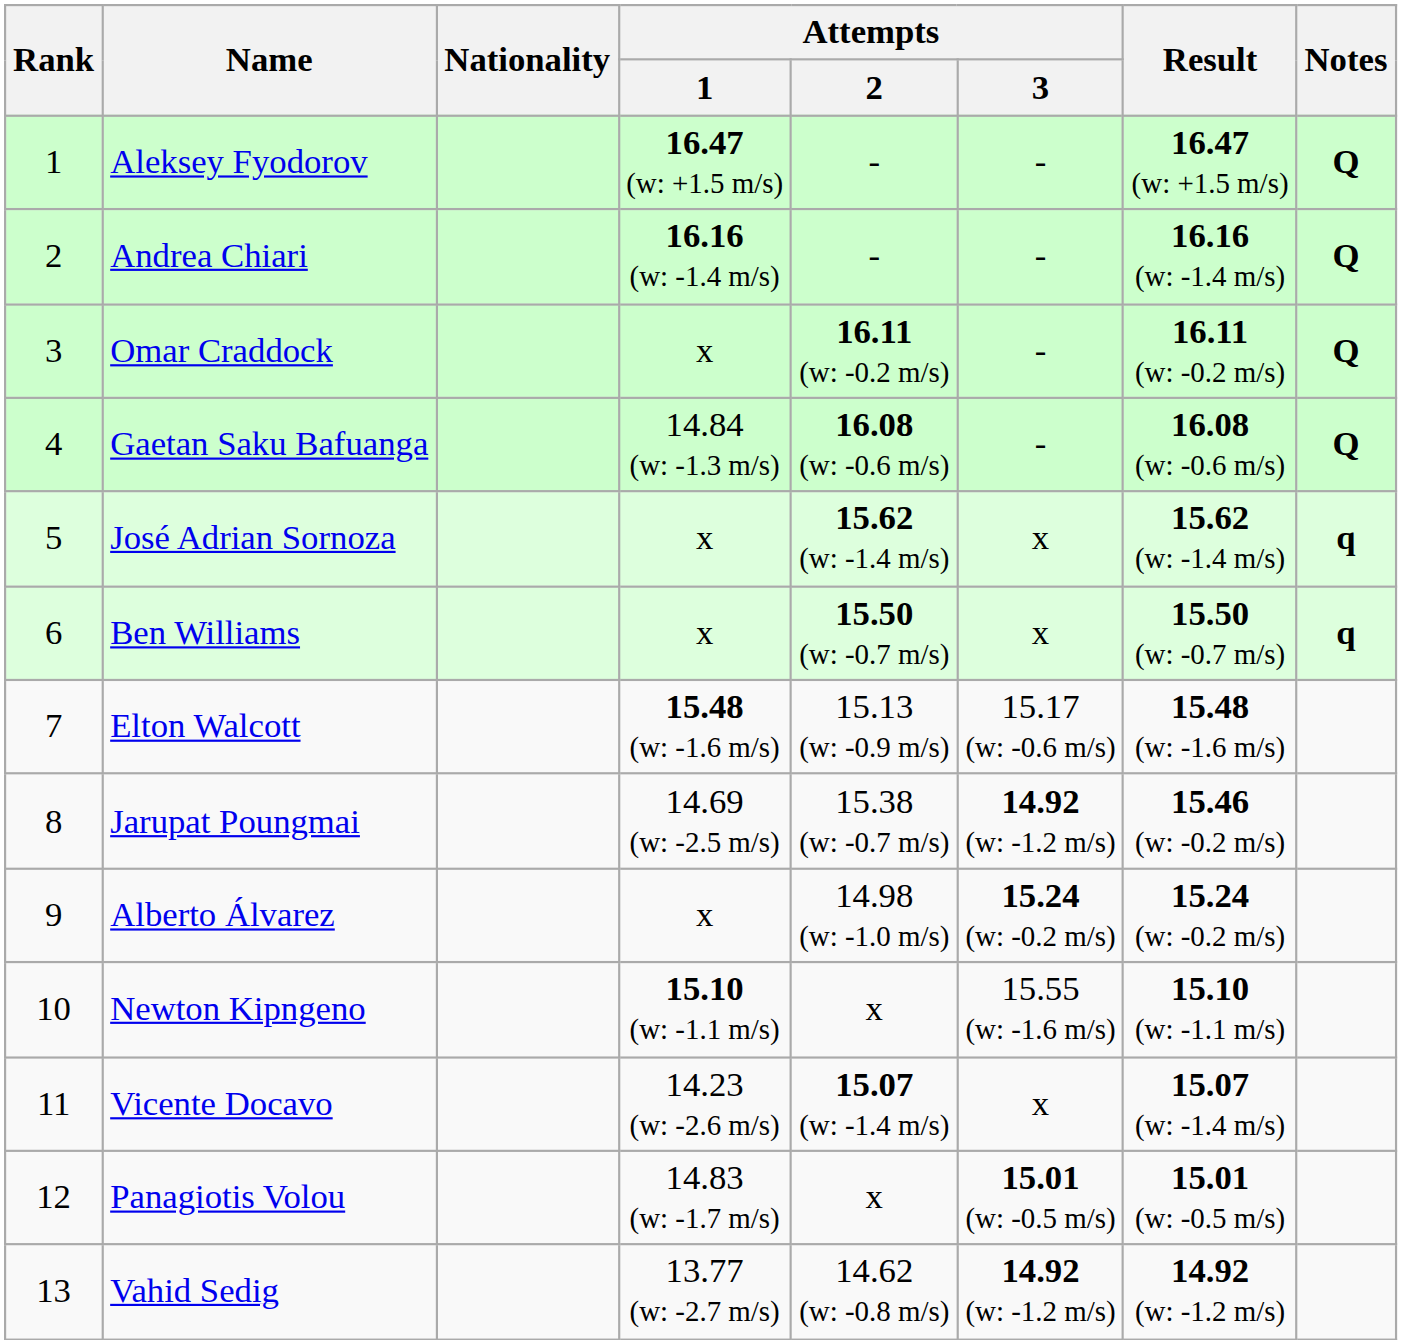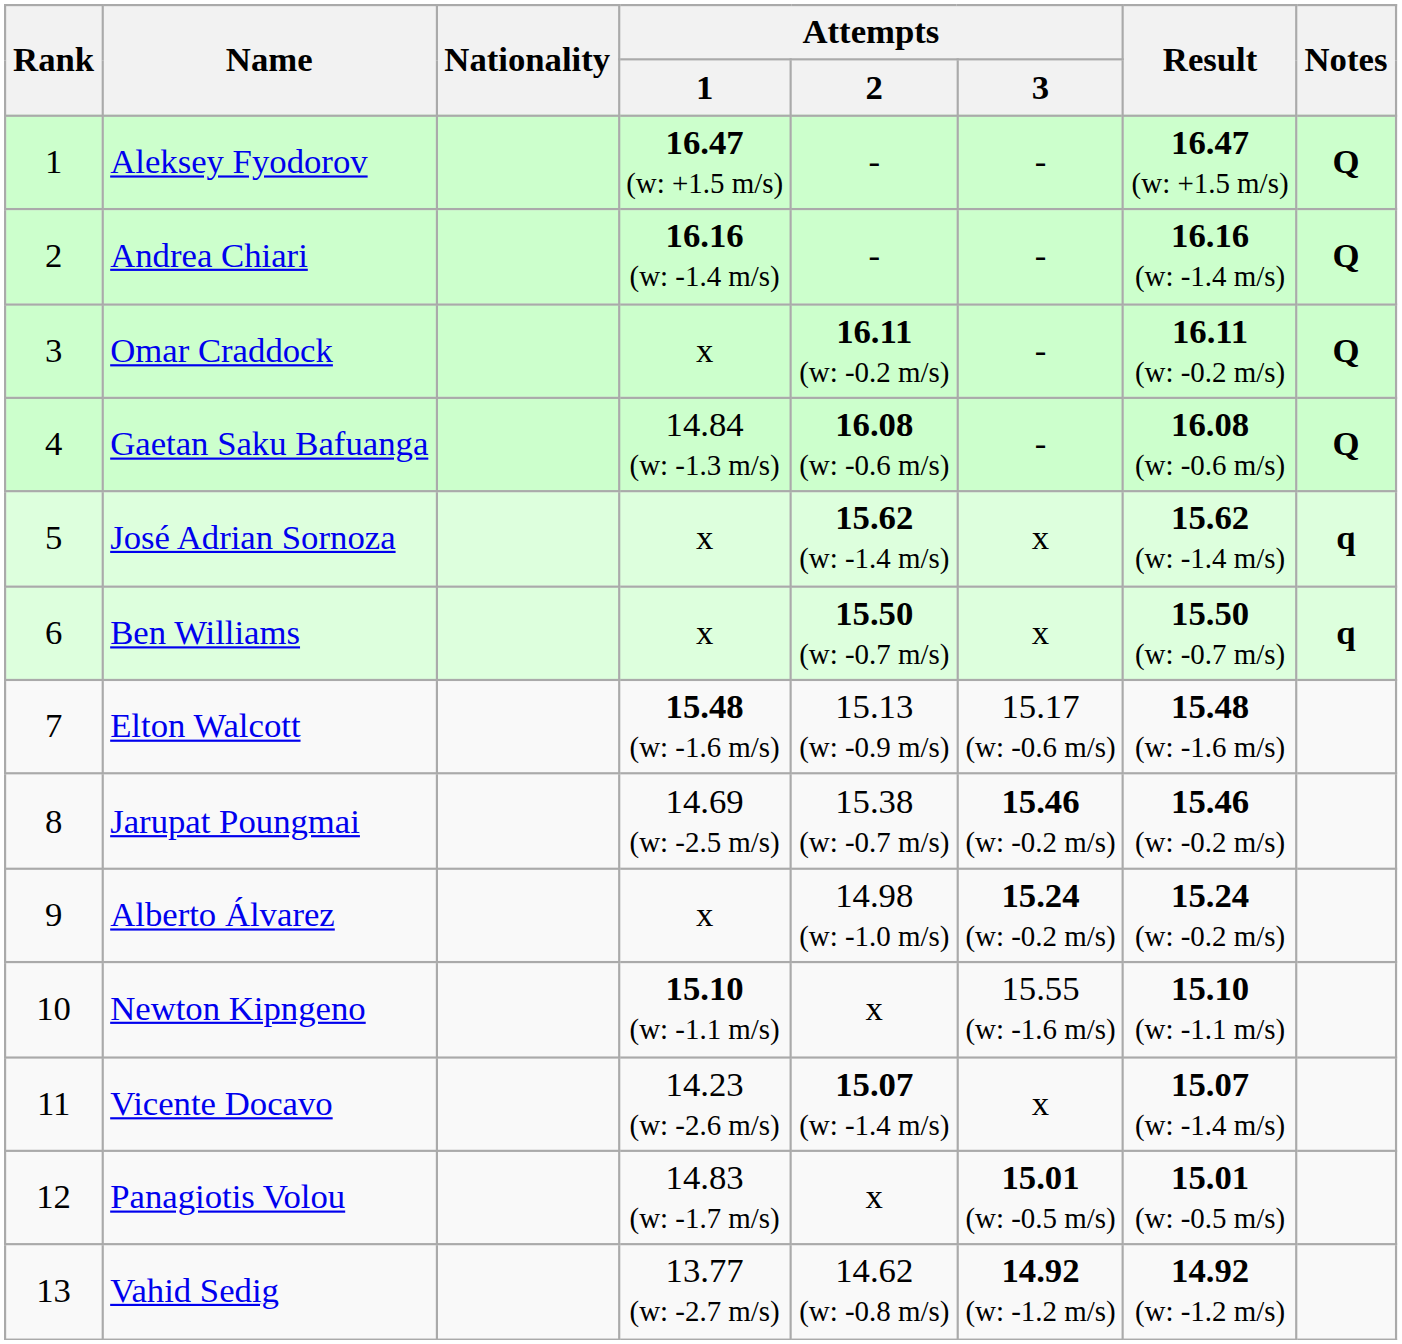 <table class="wikitable sortable" style="text-align:center">
 <tr>
 <th rowspan=2>Rank</th>
 <th rowspan=2>Name</th>
 <th rowspan=2>Nationality</th>
 <th colspan=3>Attempts</th>
 <th rowspan=2>Result</th>
 <th rowspan=2>Notes</th>
 </tr>
 <tr>
 <th>1</th>
 <th>2</th>
 <th>3</th>
 </tr>
 <tr bgcolor=ccffcc>
 <td>1</td>
 <td align=left><a href='#'>Aleksey Fyodorov</a></td>
 <td align=left></td>
 <td><strong>16.47</strong><br><small>(w: +1.5 m/s)</small></td>
 <td>-</td>
 <td>-</td>
 <td><strong>16.47</strong> <br><small>(w: +1.5 m/s)</small></td>
 <td><strong>Q</strong></td>
 </tr>
 <tr bgcolor=ccffcc>
 <td>2</td>
 <td align=left><a href='#'>Andrea Chiari</a></td>
 <td align=left></td>
 <td><strong>16.16</strong><br><small>(w: -1.4 m/s)</small></td>
 <td>-</td>
 <td>-</td>
 <td><strong>16.16</strong> <br><small>(w: -1.4 m/s)</small></td>
 <td><strong>Q</strong></td>
 </tr>
 <tr bgcolor=ccffcc>
 <td>3</td>
 <td align=left><a href='#'>Omar Craddock</a></td>
 <td align=left></td>
 <td>x</td>
 <td><strong>16.11</strong><br><small>(w: -0.2 m/s)</small></td>
 <td>-</td>
 <td><strong>16.11</strong> <br><small>(w: -0.2 m/s)</small></td>
 <td><strong>Q</strong></td>
 </tr>
 <tr bgcolor=ccffcc>
 <td>4</td>
 <td align=left><a href='#'>Gaetan Saku Bafuanga</a></td>
 <td align=left></td>
 <td>14.84<br><small>(w: -1.3 m/s)</small></td>
 <td><strong>16.08</strong><br><small>(w: -0.6 m/s)</small></td>
 <td>-</td>
 <td><strong>16.08</strong> <br><small>(w: -0.6 m/s)</small></td>
 <td><strong>Q</strong></td>
 </tr>
 <tr bgcolor=ddffdd>
 <td>5</td>
 <td align=left><a href='#'>José Adrian Sornoza</a></td>
 <td align=left></td>
 <td>x</td>
 <td><strong>15.62</strong><br><small>(w: -1.4 m/s)</small></td>
 <td>x</td>
 <td><strong>15.62</strong> <br><small>(w: -1.4 m/s)</small></td>
 <td><strong>q</strong></td>
 </tr>
 <tr bgcolor=ddffdd>
 <td>6</td>
 <td align=left><a href='#'>Ben Williams</a></td>
 <td align=left></td>
 <td>x</td>
 <td><strong>15.50</strong><br><small>(w: -0.7 m/s)</small></td>
 <td>x</td>
 <td><strong>15.50</strong> <br><small>(w: -0.7 m/s)</small></td>
 <td><strong>q</strong></td>
 </tr>
 <tr>
 <td>7</td>
 <td align=left><a href='#'>Elton Walcott</a></td>
 <td align=left></td>
 <td><strong>15.48</strong><br><small>(w: -1.6 m/s)</small></td>
 <td>15.13<br><small>(w: -0.9 m/s)</small></td>
 <td>15.17<br><small>(w: -0.6 m/s)</small></td>
 <td><strong>15.48</strong> <br><small>(w: -1.6 m/s)</small></td>
 <td></td>
 </tr>
 <tr>
 <td>8</td>
 <td align=left><a href='#'>Jarupat Poungmai</a></td>
 <td align=left></td>
 <td>14.69<br><small>(w: -2.5 m/s)</small></td>
 <td>15.38<br><small>(w: -0.7 m/s)</small></td>
-<td><strong>14.92</strong><br><small>(w: -1.2 m/s)</small></td>
+<td><strong>15.46</strong><br><small>(w: -0.2 m/s)</small></td>
 <td><strong>15.46</strong> <br><small>(w: -0.2 m/s)</small></td>
 <td></td>
 </tr>
 <tr>
 <td>9</td>
 <td align=left><a href='#'>Alberto Álvarez</a></td>
 <td align=left></td>
 <td>x</td>
 <td>14.98<br><small>(w: -1.0 m/s)</small></td>
 <td><strong>15.24</strong><br><small>(w: -0.2 m/s)</small></td>
 <td><strong>15.24</strong> <br><small>(w: -0.2 m/s)</small></td>
 <td></td>
 </tr>
 <tr>
 <td>10</td>
 <td align=left><a href='#'>Newton Kipngeno</a></td>
 <td align=left></td>
 <td><strong>15.10</strong><br><small>(w: -1.1 m/s)</small></td>
 <td>x</td>
 <td>15.55<br><small>(w: -1.6 m/s)</small></td>
 <td><strong>15.10</strong> <br><small>(w: -1.1 m/s)</small></td>
 <td></td>
 </tr>
 <tr>
 <td>11</td>
 <td align=left><a href='#'>Vicente Docavo</a></td>
 <td align=left></td>
 <td>14.23<br><small>(w: -2.6 m/s)</small></td>
 <td><strong>15.07</strong><br><small>(w: -1.4 m/s)</small></td>
 <td>x</td>
 <td><strong>15.07</strong> <br><small>(w: -1.4 m/s)</small></td>
 <td></td>
 </tr>
 <tr>
 <td>12</td>
 <td align=left><a href='#'>Panagiotis Volou</a></td>
 <td align=left></td>
 <td>14.83<br><small>(w: -1.7 m/s)</small></td>
 <td>x</td>
 <td><strong>15.01</strong><br><small>(w: -0.5 m/s)</small></td>
 <td><strong>15.01</strong> <br><small>(w: -0.5 m/s)</small></td>
 <td></td>
 </tr>
 <tr>
 <td>13</td>
 <td align=left><a href='#'>Vahid Sedig</a></td>
 <td align=left></td>
 <td>13.77<br><small>(w: -2.7 m/s)</small></td>
 <td>14.62<br><small>(w: -0.8 m/s)</small></td>
 <td><strong>14.92</strong><br><small>(w: -1.2 m/s)</small></td>
 <td><strong>14.92</strong> <br><small>(w: -1.2 m/s)</small></td>
 <td></td>
 </tr>
 </table>
